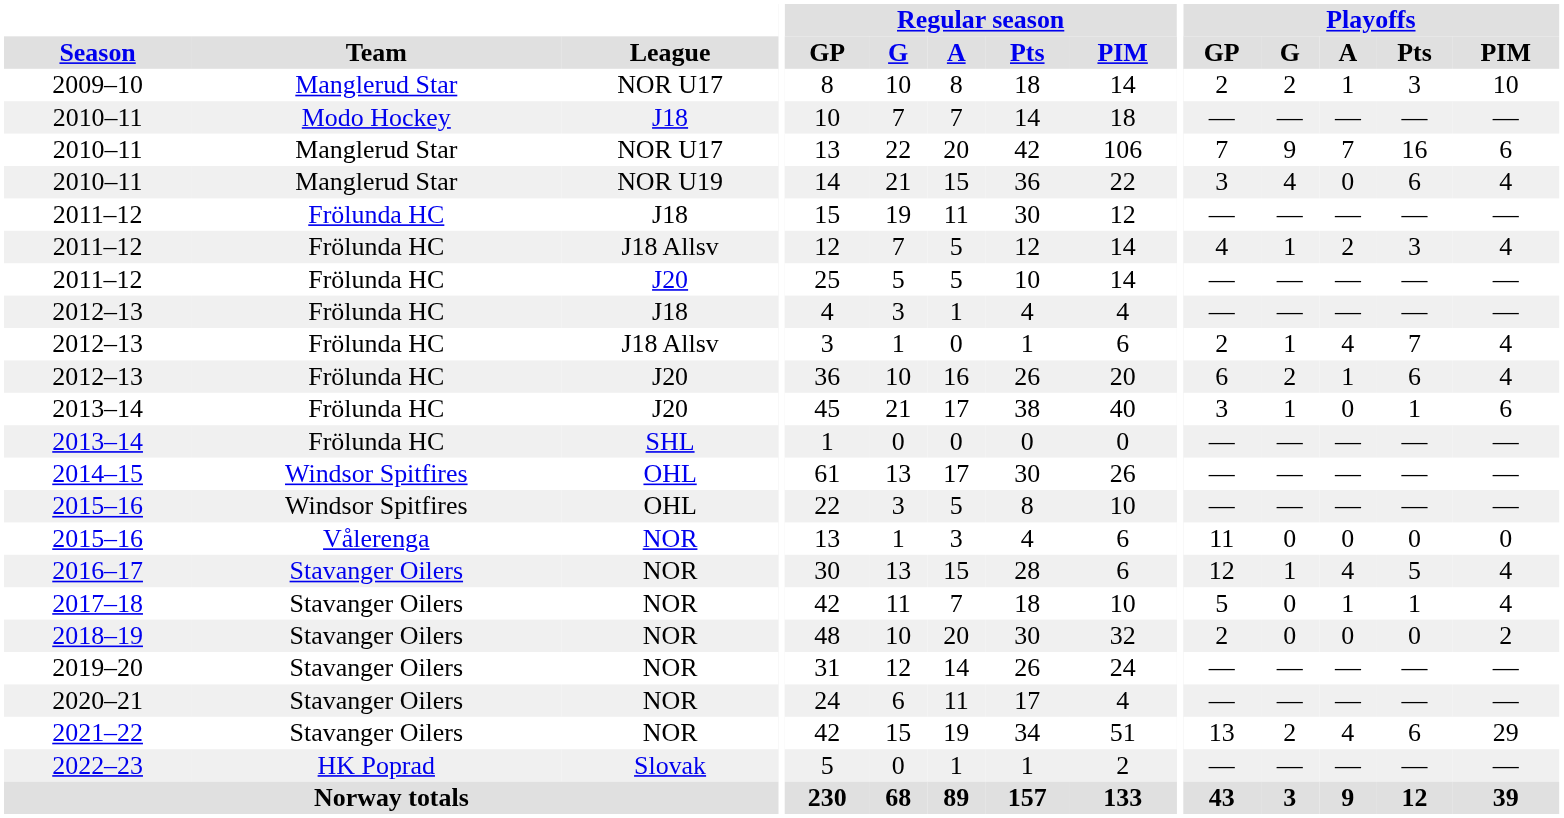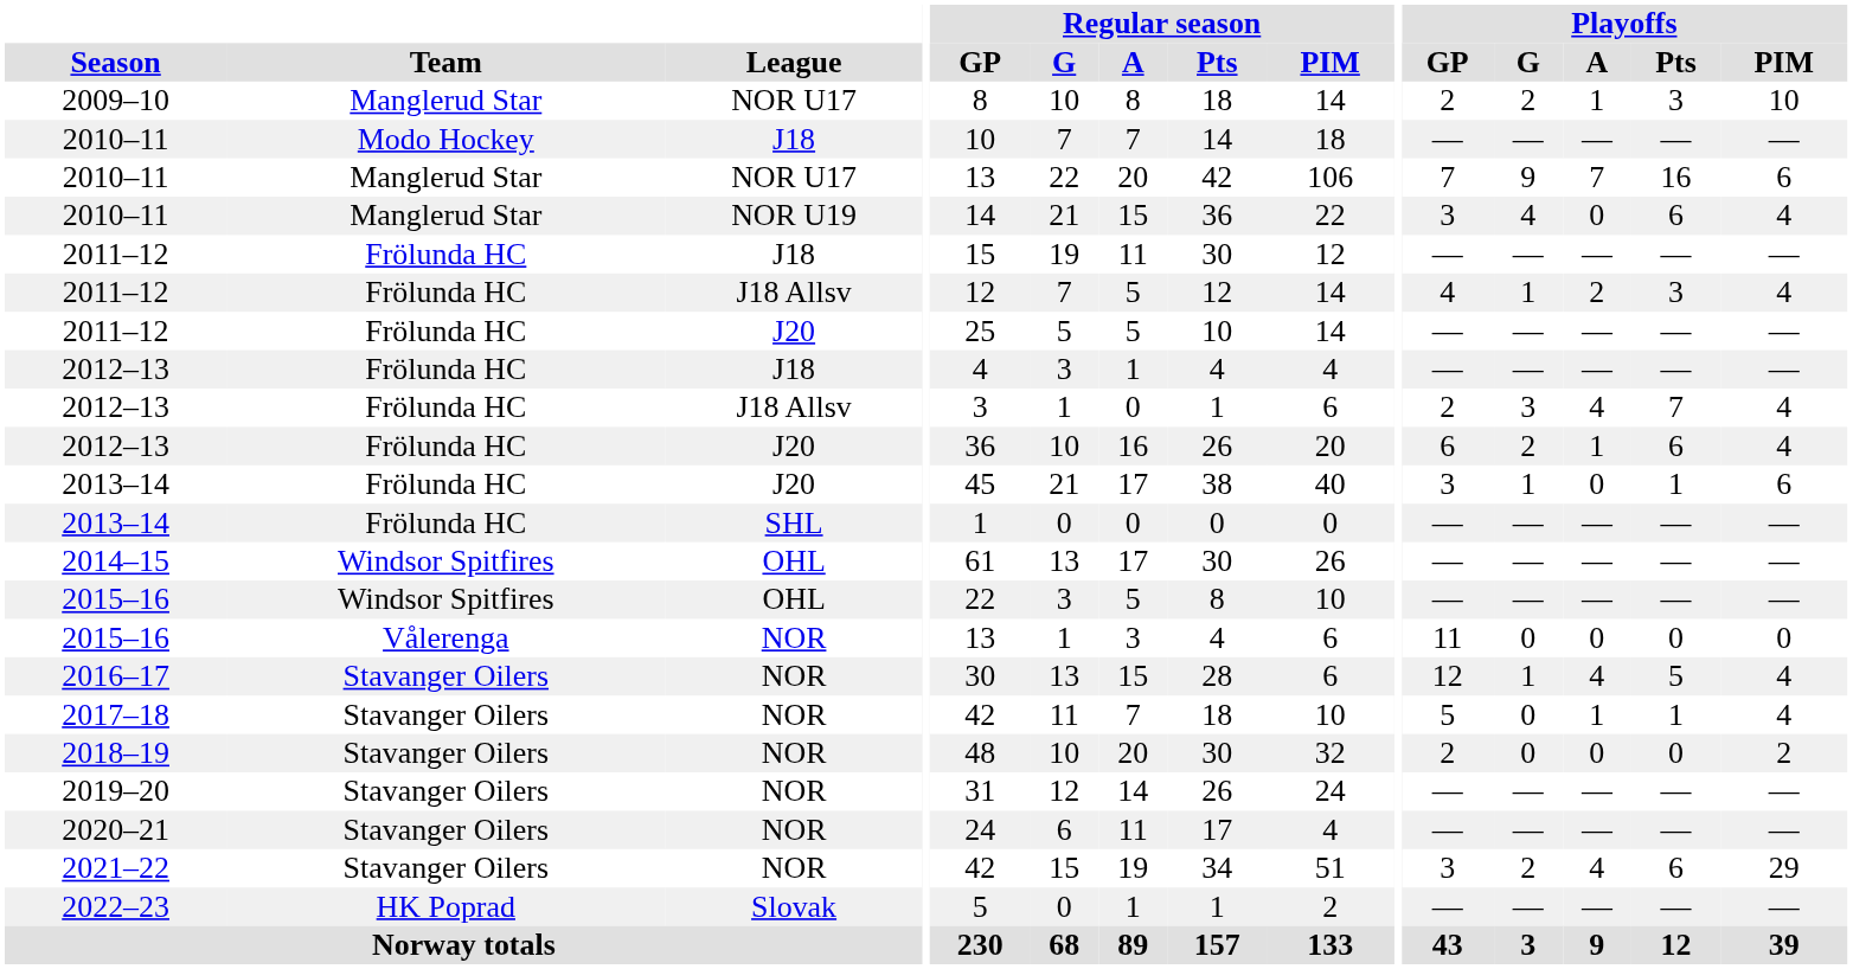 <table border="0" cellpadding="1" cellspacing="0" style="text-align:center; width:60em">
 <tr bgcolor="#e0e0e0">
 <th colspan="3" bgcolor="#ffffff"></th>
 <th rowspan="99" bgcolor="#ffffff"></th>
 <th colspan="5"><a href='#'>Regular season</a></th>
 <th rowspan="99" bgcolor="#ffffff"></th>
 <th colspan="5"><a href='#'>Playoffs</a></th>
 </tr>
 <tr bgcolor="#e0e0e0">
 <th><a href='#'>Season</a></th>
 <th>Team</th>
 <th>League</th>
 <th>GP</th>
 <th><a href='#'>G</a></th>
 <th><a href='#'>A</a></th>
 <th><a href='#'>Pts</a></th>
 <th><a href='#'>PIM</a></th>
 <th>GP</th>
 <th>G</th>
 <th>A</th>
 <th>Pts</th>
 <th>PIM</th>
 </tr>
 <tr>
 <td>2009–10</td>
 <td><a href='#'>Manglerud Star</a></td>
 <td>NOR U17</td>
 <td>8</td>
 <td>10</td>
 <td>8</td>
 <td>18</td>
 <td>14</td>
 <td>2</td>
 <td>2</td>
 <td>1</td>
 <td>3</td>
 <td>10</td>
 </tr>
 <tr bgcolor="#f0f0f0">
 <td>2010–11</td>
 <td><a href='#'>Modo Hockey</a></td>
 <td><a href='#'>J18</a></td>
 <td>10</td>
 <td>7</td>
 <td>7</td>
 <td>14</td>
 <td>18</td>
 <td>—</td>
 <td>—</td>
 <td>—</td>
 <td>—</td>
 <td>—</td>
 </tr>
 <tr>
 <td>2010–11</td>
 <td>Manglerud Star</td>
 <td>NOR U17</td>
 <td>13</td>
 <td>22</td>
 <td>20</td>
 <td>42</td>
 <td>106</td>
 <td>7</td>
 <td>9</td>
 <td>7</td>
 <td>16</td>
 <td>6</td>
 </tr>
 <tr bgcolor="#f0f0f0">
 <td>2010–11</td>
 <td>Manglerud Star</td>
 <td>NOR U19</td>
 <td>14</td>
 <td>21</td>
 <td>15</td>
 <td>36</td>
 <td>22</td>
 <td>3</td>
 <td>4</td>
 <td>0</td>
 <td>6</td>
 <td>4</td>
 </tr>
 <tr>
 <td>2011–12</td>
 <td><a href='#'>Frölunda HC</a></td>
 <td>J18</td>
 <td>15</td>
 <td>19</td>
 <td>11</td>
 <td>30</td>
 <td>12</td>
 <td>—</td>
 <td>—</td>
 <td>—</td>
 <td>—</td>
 <td>—</td>
 </tr>
 <tr bgcolor="#f0f0f0">
 <td>2011–12</td>
 <td>Frölunda HC</td>
 <td>J18 Allsv</td>
 <td>12</td>
 <td>7</td>
 <td>5</td>
 <td>12</td>
 <td>14</td>
 <td>4</td>
 <td>1</td>
 <td>2</td>
 <td>3</td>
 <td>4</td>
 </tr>
 <tr>
 <td>2011–12</td>
 <td>Frölunda HC</td>
 <td><a href='#'>J20</a></td>
 <td>25</td>
 <td>5</td>
 <td>5</td>
 <td>10</td>
 <td>14</td>
 <td>—</td>
 <td>—</td>
 <td>—</td>
 <td>—</td>
 <td>—</td>
 </tr>
 <tr bgcolor="#f0f0f0">
 <td>2012–13</td>
 <td>Frölunda HC</td>
 <td>J18</td>
 <td>4</td>
 <td>3</td>
 <td>1</td>
 <td>4</td>
 <td>4</td>
 <td>—</td>
 <td>—</td>
 <td>—</td>
 <td>—</td>
 <td>—</td>
 </tr>
 <tr>
 <td>2012–13</td>
 <td>Frölunda HC</td>
 <td>J18 Allsv</td>
 <td>3</td>
 <td>1</td>
 <td>0</td>
 <td>1</td>
 <td>6</td>
 <td>2</td>
-<td>1</td>
+<td>3</td>
 <td>4</td>
 <td>7</td>
 <td>4</td>
 </tr>
 <tr bgcolor="#f0f0f0">
 <td>2012–13</td>
 <td>Frölunda HC</td>
 <td>J20</td>
 <td>36</td>
 <td>10</td>
 <td>16</td>
 <td>26</td>
 <td>20</td>
 <td>6</td>
 <td>2</td>
 <td>1</td>
 <td>6</td>
 <td>4</td>
 </tr>
 <tr>
 <td>2013–14</td>
 <td>Frölunda HC</td>
 <td>J20</td>
 <td>45</td>
 <td>21</td>
 <td>17</td>
 <td>38</td>
 <td>40</td>
 <td>3</td>
 <td>1</td>
 <td>0</td>
 <td>1</td>
 <td>6</td>
 </tr>
 <tr bgcolor="#f0f0f0">
 <td><a href='#'>2013–14</a></td>
 <td>Frölunda HC</td>
 <td><a href='#'>SHL</a></td>
 <td>1</td>
 <td>0</td>
 <td>0</td>
 <td>0</td>
 <td>0</td>
 <td>—</td>
 <td>—</td>
 <td>—</td>
 <td>—</td>
 <td>—</td>
 </tr>
 <tr>
 <td><a href='#'>2014–15</a></td>
 <td><a href='#'>Windsor Spitfires</a></td>
 <td><a href='#'>OHL</a></td>
 <td>61</td>
 <td>13</td>
 <td>17</td>
 <td>30</td>
 <td>26</td>
 <td>—</td>
 <td>—</td>
 <td>—</td>
 <td>—</td>
 <td>—</td>
 </tr>
 <tr bgcolor="#f0f0f0">
 <td><a href='#'>2015–16</a></td>
 <td>Windsor Spitfires</td>
 <td>OHL</td>
 <td>22</td>
 <td>3</td>
 <td>5</td>
 <td>8</td>
 <td>10</td>
 <td>—</td>
 <td>—</td>
 <td>—</td>
 <td>—</td>
 <td>—</td>
 </tr>
 <tr>
 <td><a href='#'>2015–16</a></td>
 <td><a href='#'>Vålerenga</a></td>
 <td><a href='#'>NOR</a></td>
 <td>13</td>
 <td>1</td>
 <td>3</td>
 <td>4</td>
 <td>6</td>
 <td>11</td>
 <td>0</td>
 <td>0</td>
 <td>0</td>
 <td>0</td>
 </tr>
 <tr bgcolor="#f0f0f0">
 <td><a href='#'>2016–17</a></td>
 <td><a href='#'>Stavanger Oilers</a></td>
 <td>NOR</td>
 <td>30</td>
 <td>13</td>
 <td>15</td>
 <td>28</td>
 <td>6</td>
 <td>12</td>
 <td>1</td>
 <td>4</td>
 <td>5</td>
 <td>4</td>
 </tr>
 <tr>
 <td><a href='#'>2017–18</a></td>
 <td>Stavanger Oilers</td>
 <td>NOR</td>
 <td>42</td>
 <td>11</td>
 <td>7</td>
 <td>18</td>
 <td>10</td>
 <td>5</td>
 <td>0</td>
 <td>1</td>
 <td>1</td>
 <td>4</td>
 </tr>
 <tr bgcolor="#f0f0f0">
 <td><a href='#'>2018–19</a></td>
 <td>Stavanger Oilers</td>
 <td>NOR</td>
 <td>48</td>
 <td>10</td>
 <td>20</td>
 <td>30</td>
 <td>32</td>
 <td>2</td>
 <td>0</td>
 <td>0</td>
 <td>0</td>
 <td>2</td>
 </tr>
 <tr>
 <td 2019–20 GET-ligaen season>2019–20</td>
 <td>Stavanger Oilers</td>
 <td>NOR</td>
 <td>31</td>
 <td>12</td>
 <td>14</td>
 <td>26</td>
 <td>24</td>
 <td>—</td>
 <td>—</td>
 <td>—</td>
 <td>—</td>
 <td>—</td>
 </tr>
 <tr bgcolor="#f0f0f0">
 <td>2020–21</td>
 <td>Stavanger Oilers</td>
 <td>NOR</td>
 <td>24</td>
 <td>6</td>
 <td>11</td>
 <td>17</td>
 <td>4</td>
 <td>—</td>
 <td>—</td>
 <td>—</td>
 <td>—</td>
 <td>—</td>
 </tr>
 <tr>
 <td><a href='#'>2021–22</a></td>
 <td>Stavanger Oilers</td>
 <td>NOR</td>
 <td>42</td>
 <td>15</td>
 <td>19</td>
 <td>34</td>
 <td>51</td>
-<td>13</td>
+<td>3</td>
 <td>2</td>
 <td>4</td>
 <td>6</td>
 <td>29</td>
 </tr>
 <tr bgcolor="#f0f0f0">
 <td><a href='#'>2022–23</a></td>
 <td><a href='#'>HK Poprad</a></td>
 <td><a href='#'>Slovak</a></td>
 <td>5</td>
 <td>0</td>
 <td>1</td>
 <td>1</td>
 <td>2</td>
 <td>—</td>
 <td>—</td>
 <td>—</td>
 <td>—</td>
 <td>—</td>
 </tr>
 <tr bgcolor="#e0e0e0">
 <th colspan="3">Norway totals</th>
 <th>230</th>
 <th>68</th>
 <th>89</th>
 <th>157</th>
 <th>133</th>
 <th>43</th>
 <th>3</th>
 <th>9</th>
 <th>12</th>
 <th>39</th>
 </tr>
 </table>
